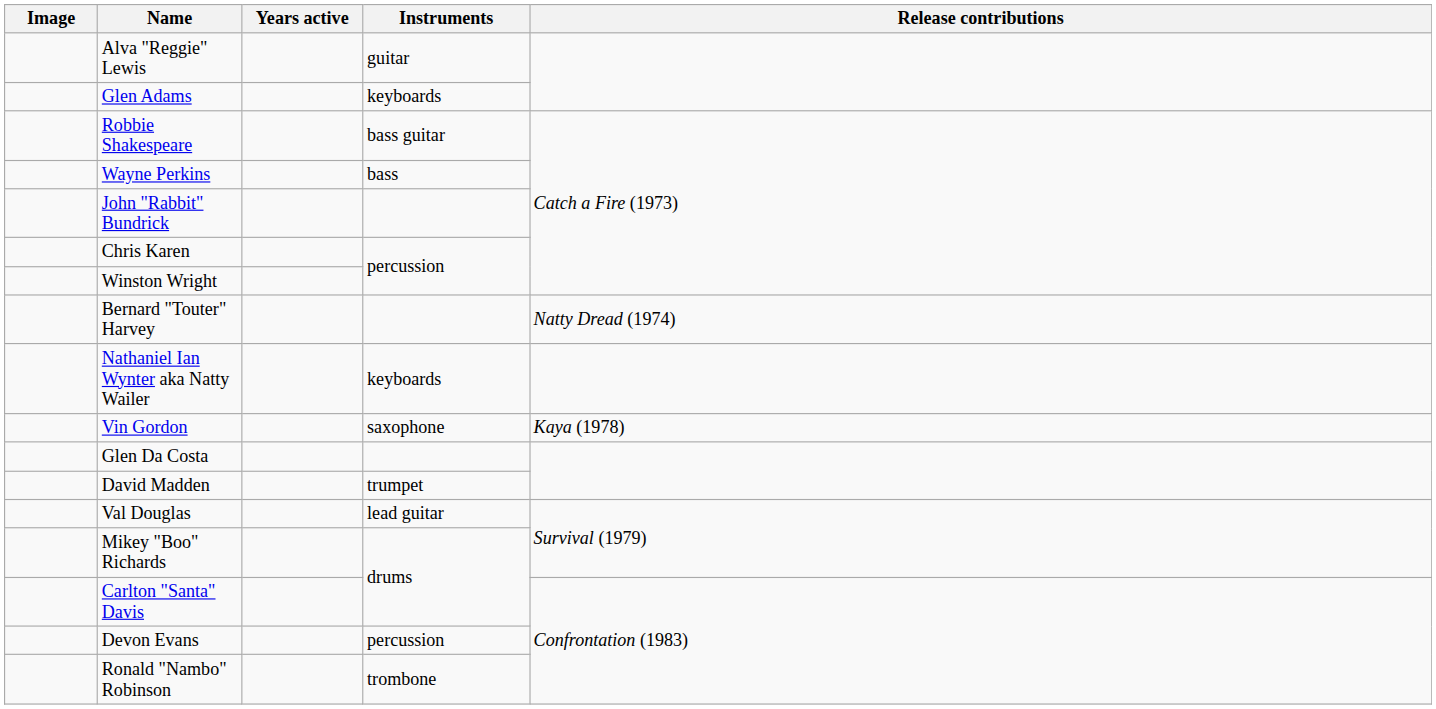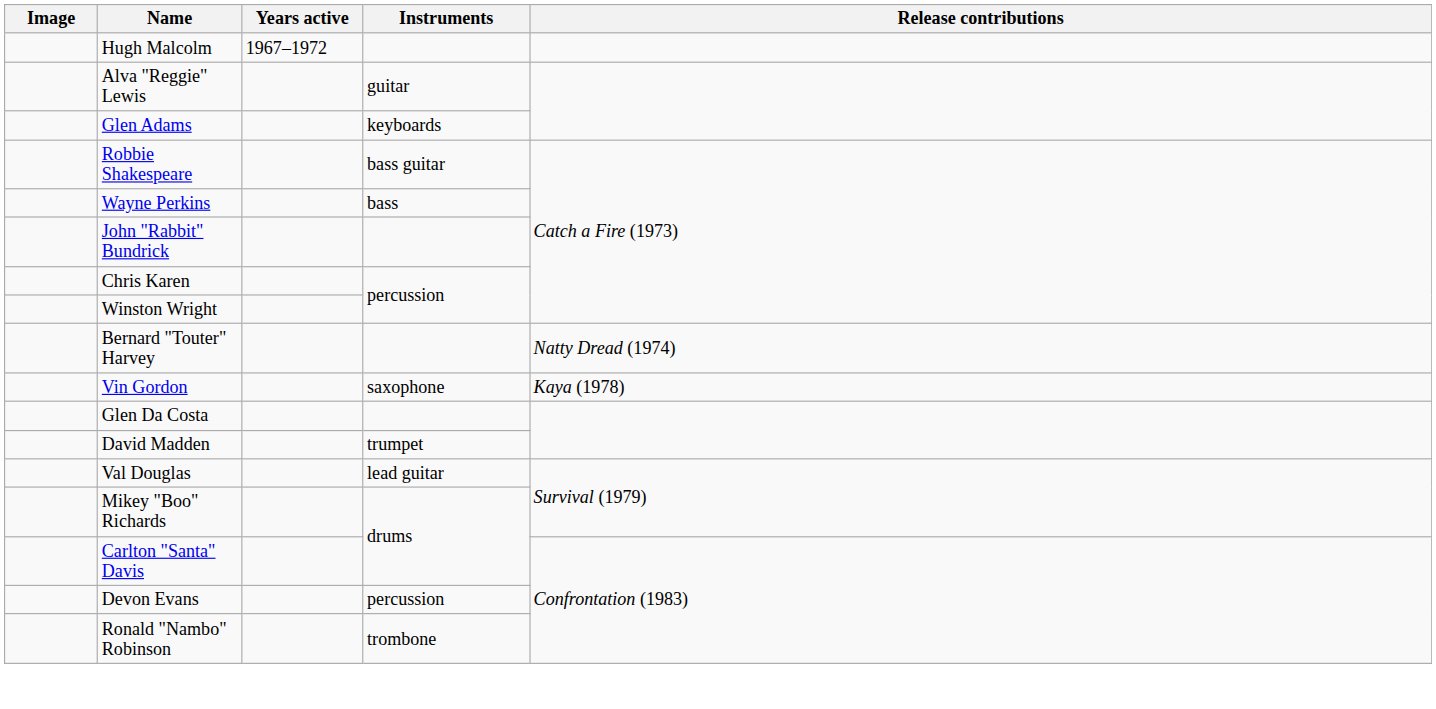 <table class="wikitable" width="100%" border="3">
 <tr>
 <th width="75">Image</th>
 <th width="120">Name</th>
 <th width="100">Years active</th>
 <th width="140">Instruments</th>
 <th>Release contributions</th>
+</tr>
+<tr>
+<td></td>
+<td>Hugh Malcolm</td>
+<td>1967–1972</td>
+<td></td>
+<td></td>
 </tr>
 <tr>
 <td></td>
 <td>Alva "Reggie" Lewis</td>
 <td></td>
 <td>guitar</td>
 <td rowspan="2"></td>
 </tr>
 <tr>
 <td></td>
 <td><a href='#'>Glen Adams</a></td>
 <td></td>
 <td>keyboards</td>
 </tr>
 <tr>
 <td></td>
 <td><a href='#'>Robbie Shakespeare</a></td>
 <td></td>
 <td>bass guitar</td>
 <td rowspan="5"><em>Catch a Fire</em> (1973)</td>
 </tr>
 <tr>
 <td></td>
 <td><a href='#'>Wayne Perkins</a></td>
 <td></td>
 <td>bass</td>
 </tr>
 <tr>
 <td></td>
 <td><a href='#'>John "Rabbit" Bundrick</a></td>
 <td></td>
 <td></td>
 </tr>
 <tr>
 <td></td>
 <td>Chris Karen</td>
 <td></td>
 <td rowspan="2">percussion</td>
 </tr>
 <tr>
 <td></td>
 <td>Winston Wright</td>
 <td></td>
 </tr>
 <tr>
 <td></td>
 <td>Bernard "Touter" Harvey</td>
 <td></td>
 <td></td>
 <td><em>Natty Dread</em> (1974)</td>
 </tr>
 <tr>
 <td></td>
-<td><a href='#'>Nathaniel Ian Wynter</a> aka Natty Wailer</td>
-<td></td>
-<td>keyboards</td>
-<td></td>
-</tr>
-<tr>
-<td></td>
 <td><a href='#'>Vin Gordon</a></td>
 <td></td>
 <td>saxophone</td>
 <td><em>Kaya</em> (1978)</td>
 </tr>
 <tr>
 <td></td>
 <td>Glen Da Costa</td>
 <td></td>
 <td></td>
 <td rowspan="2"></td>
 </tr>
 <tr>
 <td></td>
 <td>David Madden</td>
 <td></td>
 <td>trumpet</td>
 </tr>
 <tr>
 <td></td>
 <td>Val Douglas</td>
 <td></td>
 <td>lead guitar</td>
 <td rowspan="2"><em>Survival</em> (1979)</td>
 </tr>
 <tr>
 <td></td>
 <td>Mikey "Boo" Richards</td>
 <td></td>
 <td rowspan="2">drums</td>
 </tr>
 <tr>
 <td></td>
 <td><a href='#'>Carlton "Santa" Davis</a></td>
 <td></td>
 <td rowspan="3"><em>Confrontation</em> (1983)</td>
 </tr>
 <tr>
 <td></td>
 <td>Devon Evans</td>
 <td></td>
 <td>percussion</td>
 </tr>
 <tr>
 <td></td>
 <td>Ronald "Nambo" Robinson</td>
 <td></td>
 <td>trombone</td>
 </tr>
 </table>
